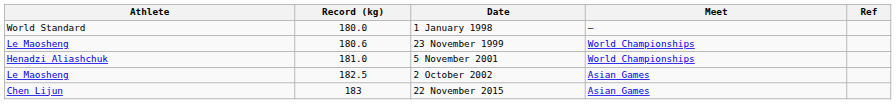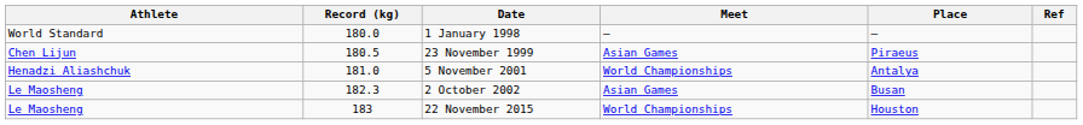 <table class="wikitable" style="font-size:90%; width: 70%;">
 <tr>
 <th width=20%>Athlete</th>
 <th width=8%>Record (kg)</th>
 <th width=12%>Date</th>
 <th width=18%>Meet</th>
+<th width=11%>Place</th>
 <th width=3%>Ref</th>
 </tr>
 <tr>
 <td>World Standard</td>
 <td align="center">180.0</td>
 <td>1 January 1998</td>
 <td>—</td>
+<td>—</td>
 <td></td>
 </tr>
 <tr>
-<td> <a href='#'>Le Maosheng</a></td>
-<td align="center">180.6</td>
+<td> <a href='#'>Chen Lijun</a></td>
+<td align="center">180.5</td>
 <td>23 November 1999</td>
-<td><a href='#'>World Championships</a></td>
+<td><a href='#'>Asian Games</a></td>
+<td><a href='#'>Piraeus</a></td>
 <td></td>
 </tr>
 <tr>
 <td> <a href='#'>Henadzi Aliashchuk</a></td>
 <td align="center">181.0</td>
 <td>5 November 2001</td>
 <td><a href='#'>World Championships</a></td>
+<td><a href='#'>Antalya</a></td>
 <td></td>
 </tr>
 <tr>
 <td> <a href='#'>Le Maosheng</a></td>
-<td align="center">182.5</td>
+<td align="center">182.3</td>
 <td>2 October 2002</td>
 <td><a href='#'>Asian Games</a></td>
+<td><a href='#'>Busan</a></td>
 <td></td>
 </tr>
 <tr>
-<td> <a href='#'>Chen Lijun</a></td>
+<td> <a href='#'>Le Maosheng</a></td>
 <td align="center">183</td>
 <td>22 November 2015</td>
-<td><a href='#'>Asian Games</a></td>
+<td><a href='#'>World Championships</a></td>
+<td><a href='#'>Houston</a></td>
 <td></td>
 </tr>
 </table>
